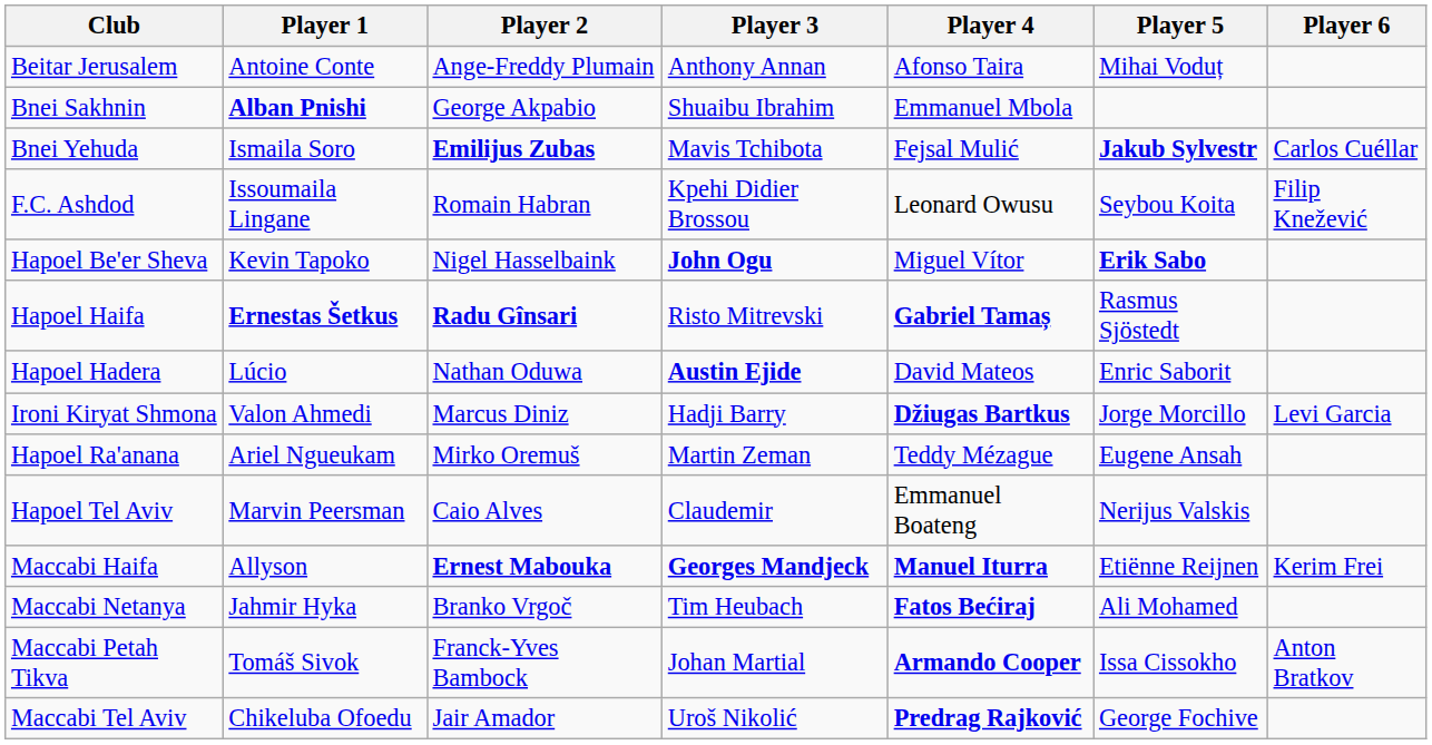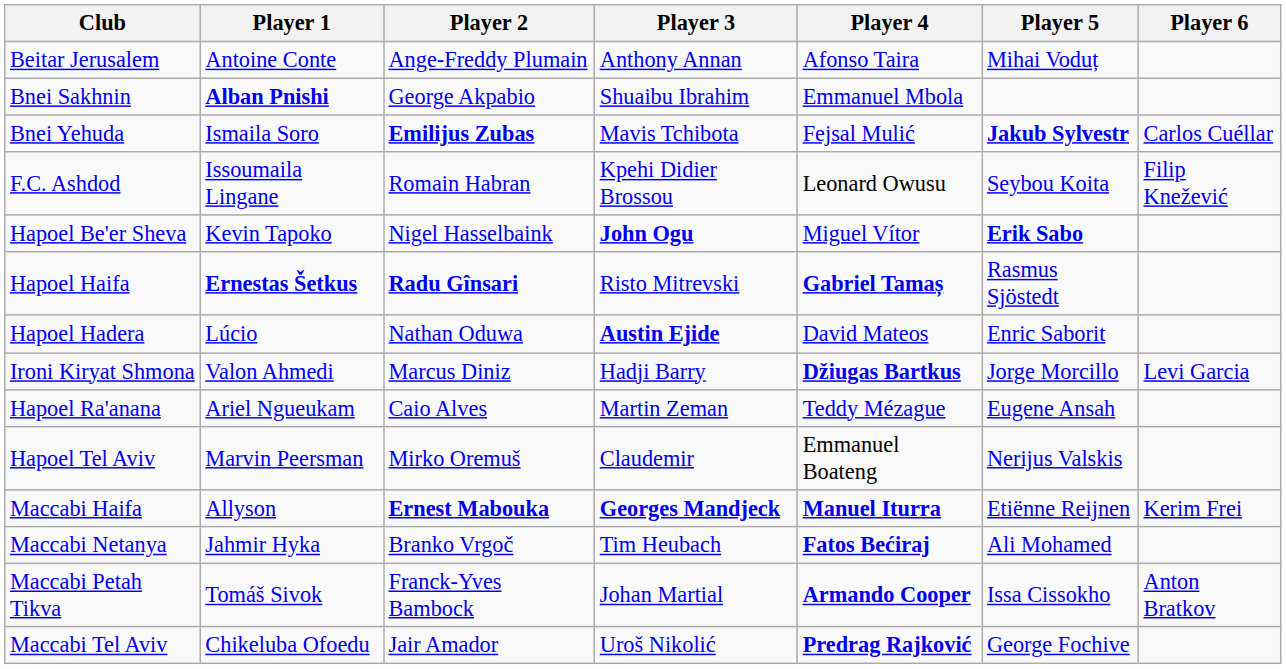 <table class="wikitable" style="font-size:95%;">
 <tr>
 <th>Club</th>
 <th>Player 1</th>
 <th>Player 2</th>
 <th>Player 3</th>
 <th>Player 4</th>
 <th>Player 5</th>
 <th>Player 6</th>
 </tr>
 <tr>
 <td><a href='#'>Beitar Jerusalem</a></td>
 <td> <a href='#'>Antoine Conte</a></td>
 <td> <a href='#'>Ange-Freddy Plumain</a></td>
 <td> <a href='#'>Anthony Annan</a></td>
 <td> <a href='#'>Afonso Taira</a></td>
 <td> <a href='#'>Mihai Voduț</a></td>
 <td></td>
 </tr>
 <tr>
 <td><a href='#'>Bnei Sakhnin</a></td>
 <td> <strong><a href='#'>Alban Pnishi</a></strong></td>
 <td> <a href='#'>George Akpabio</a></td>
 <td> <a href='#'>Shuaibu Ibrahim</a></td>
 <td> <a href='#'>Emmanuel Mbola</a></td>
 <td></td>
 <td></td>
 </tr>
 <tr>
 <td><a href='#'>Bnei Yehuda</a></td>
 <td> <a href='#'>Ismaila Soro</a></td>
 <td> <strong><a href='#'>Emilijus Zubas</a></strong></td>
 <td> <a href='#'>Mavis Tchibota</a></td>
 <td> <a href='#'>Fejsal Mulić</a></td>
 <td> <strong><a href='#'>Jakub Sylvestr</a></strong></td>
 <td> <a href='#'>Carlos Cuéllar</a></td>
 </tr>
 <tr>
 <td><a href='#'>F.C. Ashdod</a></td>
 <td> <a href='#'>Issoumaila Lingane</a></td>
 <td> <a href='#'>Romain Habran</a></td>
 <td> <a href='#'>Kpehi Didier Brossou</a></td>
 <td> Leonard Owusu</td>
 <td> <a href='#'>Seybou Koita</a></td>
 <td> <a href='#'>Filip Knežević</a></td>
 </tr>
 <tr>
 <td><a href='#'>Hapoel Be'er Sheva</a></td>
 <td> <a href='#'>Kevin Tapoko</a></td>
 <td> <a href='#'>Nigel Hasselbaink</a></td>
 <td> <strong><a href='#'>John Ogu</a></strong></td>
 <td> <a href='#'>Miguel Vítor</a></td>
 <td> <strong><a href='#'>Erik Sabo</a></strong></td>
 <td></td>
 </tr>
 <tr>
 <td><a href='#'>Hapoel Haifa</a></td>
 <td> <strong><a href='#'>Ernestas Šetkus</a></strong></td>
 <td> <strong><a href='#'>Radu Gînsari</a></strong></td>
 <td> <a href='#'>Risto Mitrevski</a></td>
 <td> <strong><a href='#'>Gabriel Tamaș</a></strong></td>
 <td> <a href='#'>Rasmus Sjöstedt</a></td>
 <td></td>
 </tr>
 <tr>
 <td><a href='#'>Hapoel Hadera</a></td>
 <td> <a href='#'>Lúcio</a></td>
 <td> <a href='#'>Nathan Oduwa</a></td>
 <td> <strong><a href='#'>Austin Ejide</a></strong></td>
 <td> <a href='#'>David Mateos</a></td>
 <td> <a href='#'>Enric Saborit</a></td>
 <td></td>
 </tr>
 <tr>
 <td><a href='#'>Ironi Kiryat Shmona</a></td>
 <td> <a href='#'>Valon Ahmedi</a></td>
 <td> <a href='#'>Marcus Diniz</a></td>
 <td> <a href='#'>Hadji Barry</a></td>
 <td> <strong><a href='#'>Džiugas Bartkus</a></strong></td>
 <td> <a href='#'>Jorge Morcillo</a></td>
 <td> <a href='#'>Levi Garcia</a></td>
 </tr>
 <tr>
 <td><a href='#'>Hapoel Ra'anana</a></td>
 <td> <a href='#'>Ariel Ngueukam</a></td>
-<td> <a href='#'>Mirko Oremuš</a></td>
+<td> <a href='#'>Caio Alves</a></td>
 <td> <a href='#'>Martin Zeman</a></td>
 <td> <a href='#'>Teddy Mézague</a></td>
 <td> <a href='#'>Eugene Ansah</a></td>
 <td></td>
 </tr>
 <tr>
 <td><a href='#'>Hapoel Tel Aviv</a></td>
 <td> <a href='#'>Marvin Peersman</a></td>
-<td> <a href='#'>Caio Alves</a></td>
+<td> <a href='#'>Mirko Oremuš</a></td>
 <td> <a href='#'>Claudemir</a></td>
 <td> Emmanuel Boateng</td>
 <td> <a href='#'>Nerijus Valskis</a></td>
 <td></td>
 </tr>
 <tr>
 <td><a href='#'>Maccabi Haifa</a></td>
 <td> <a href='#'>Allyson</a></td>
 <td> <strong><a href='#'>Ernest Mabouka</a></strong></td>
 <td> <strong><a href='#'>Georges Mandjeck</a></strong></td>
 <td> <strong><a href='#'>Manuel Iturra</a></strong></td>
 <td> <a href='#'>Etiënne Reijnen</a></td>
 <td> <a href='#'>Kerim Frei</a></td>
 </tr>
 <tr>
 <td><a href='#'>Maccabi Netanya</a></td>
 <td> <a href='#'>Jahmir Hyka</a></td>
 <td> <a href='#'>Branko Vrgoč</a></td>
 <td> <a href='#'>Tim Heubach</a></td>
 <td> <strong><a href='#'>Fatos Bećiraj</a></strong></td>
 <td> <a href='#'>Ali Mohamed</a></td>
 <td></td>
 </tr>
 <tr>
 <td><a href='#'>Maccabi Petah Tikva</a></td>
 <td> <a href='#'>Tomáš Sivok</a></td>
 <td> <a href='#'>Franck-Yves Bambock</a></td>
 <td> <a href='#'>Johan Martial</a></td>
 <td> <strong><a href='#'>Armando Cooper</a></strong></td>
 <td> <a href='#'>Issa Cissokho</a></td>
 <td> <a href='#'>Anton Bratkov</a></td>
 </tr>
 <tr>
 <td><a href='#'>Maccabi Tel Aviv</a></td>
 <td> <a href='#'>Chikeluba Ofoedu</a></td>
 <td> <a href='#'>Jair Amador</a></td>
 <td> <a href='#'>Uroš Nikolić</a></td>
 <td> <strong><a href='#'>Predrag Rajković</a></strong></td>
 <td> <a href='#'>George Fochive</a></td>
 <td></td>
 </tr>
 </table>
